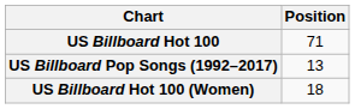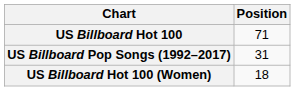 <table class="wikitable plainrowheaders">
 <tr>
 <th>Chart</th>
 <th>Position</th>
 </tr>
 <tr>
 <th scope="row">US <em>Billboard</em> Hot 100</th>
 <td style="text-align:center;">71</td>
 </tr>
 <tr>
 <th scope="row">US <em>Billboard</em> Pop Songs (1992–2017)</th>
-<td style="text-align:center;">13</td>
+<td style="text-align:center;">31</td>
 </tr>
 <tr>
 <th scope="row">US <em>Billboard</em> Hot 100 (Women)</th>
 <td style="text-align:center;">18</td>
 </tr>
 </table>
